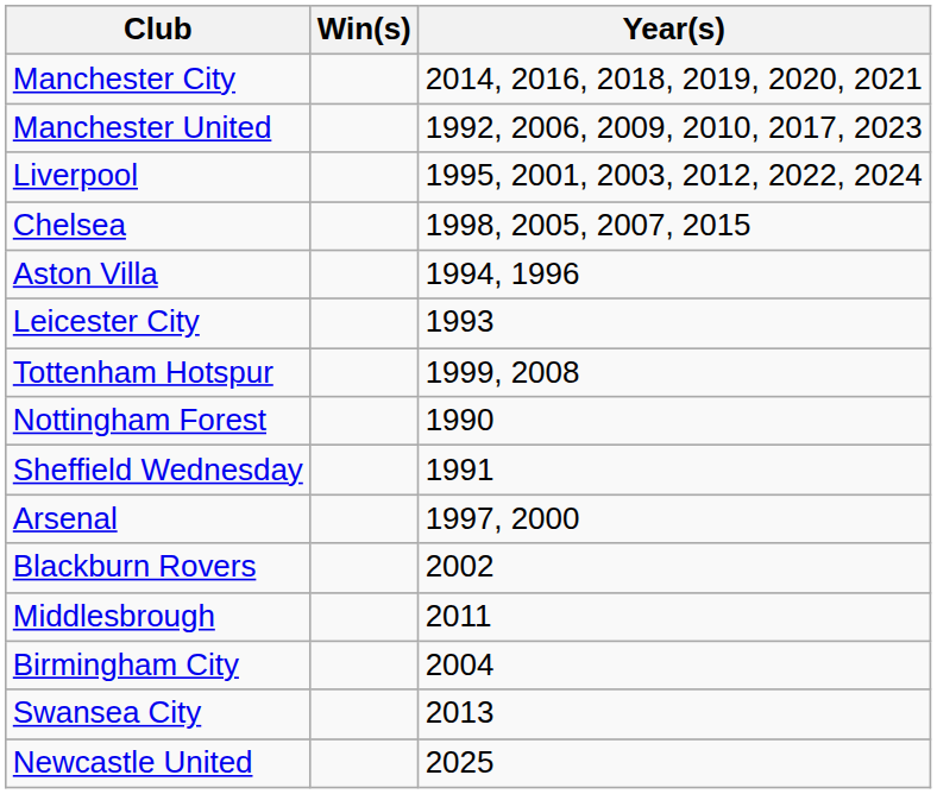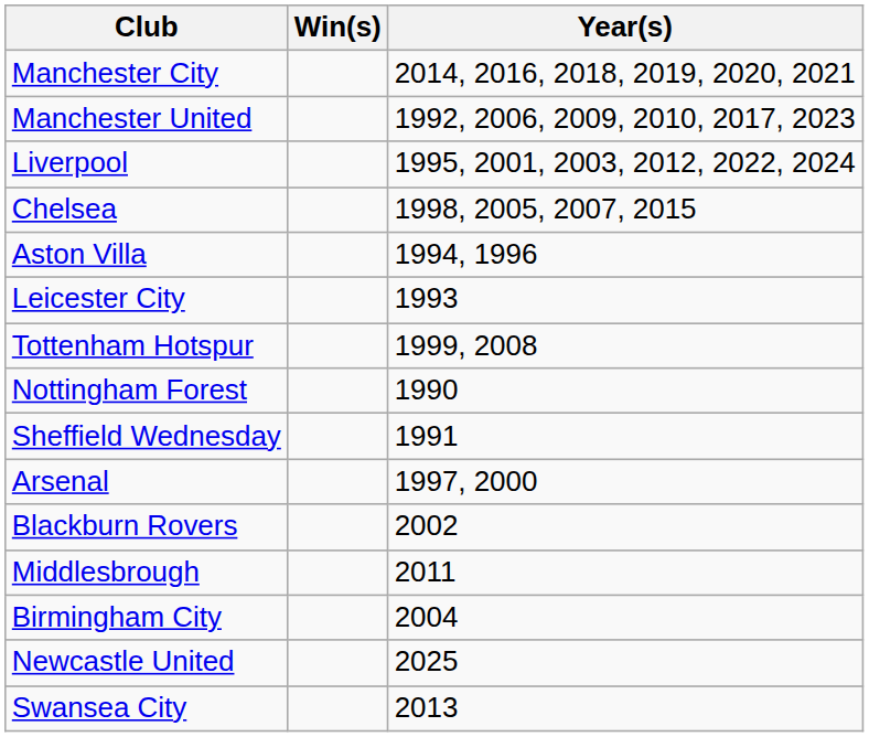 <table class="wikitable sortable">
 <tr>
 <th>Club</th>
 <th>Win(s)</th>
 <th>Year(s)</th>
 </tr>
 <tr>
 <td><a href='#'>Manchester City</a></td>
 <td align="center"></td>
 <td>2014, 2016, 2018, 2019, 2020, 2021</td>
 </tr>
 <tr>
 <td><a href='#'>Manchester United</a></td>
 <td align="center"></td>
 <td>1992, 2006, 2009, 2010, 2017, 2023</td>
 </tr>
 <tr>
 <td><a href='#'>Liverpool</a></td>
 <td align="center"></td>
 <td>1995, 2001, 2003, 2012, 2022, 2024</td>
 </tr>
 <tr>
 <td><a href='#'>Chelsea</a></td>
 <td align="center"></td>
 <td>1998, 2005, 2007, 2015</td>
 </tr>
 <tr>
 <td><a href='#'>Aston Villa</a></td>
 <td align="center"></td>
 <td>1994, 1996</td>
 </tr>
 <tr>
 <td><a href='#'>Leicester City</a></td>
 <td align="center"></td>
 <td>1993</td>
 </tr>
 <tr>
 <td><a href='#'>Tottenham Hotspur</a></td>
 <td align="center"></td>
 <td>1999, 2008</td>
 </tr>
 <tr>
 <td><a href='#'>Nottingham Forest</a></td>
 <td align="center"></td>
 <td>1990</td>
 </tr>
 <tr>
 <td><a href='#'>Sheffield Wednesday</a></td>
 <td align="center"></td>
 <td>1991</td>
 </tr>
 <tr>
 <td><a href='#'>Arsenal</a></td>
 <td align="center"></td>
 <td>1997, 2000</td>
 </tr>
 <tr>
 <td><a href='#'>Blackburn Rovers</a></td>
 <td align="center"></td>
 <td>2002</td>
 </tr>
 <tr>
 <td><a href='#'>Middlesbrough</a></td>
 <td align="center"></td>
 <td>2011</td>
 </tr>
 <tr>
 <td><a href='#'>Birmingham City</a></td>
 <td align="center"></td>
 <td>2004</td>
 </tr>
 <tr>
+<td><a href='#'>Newcastle United</a></td>
+<td align="center"></td>
+<td>2025</td>
+</tr>
+<tr>
 <td><a href='#'>Swansea City</a></td>
 <td align="center"></td>
 <td>2013</td>
 </tr>
-<tr>
-<td><a href='#'>Newcastle United</a></td>
-<td align="center"></td>
-<td>2025</td>
-</tr>
 </table>
